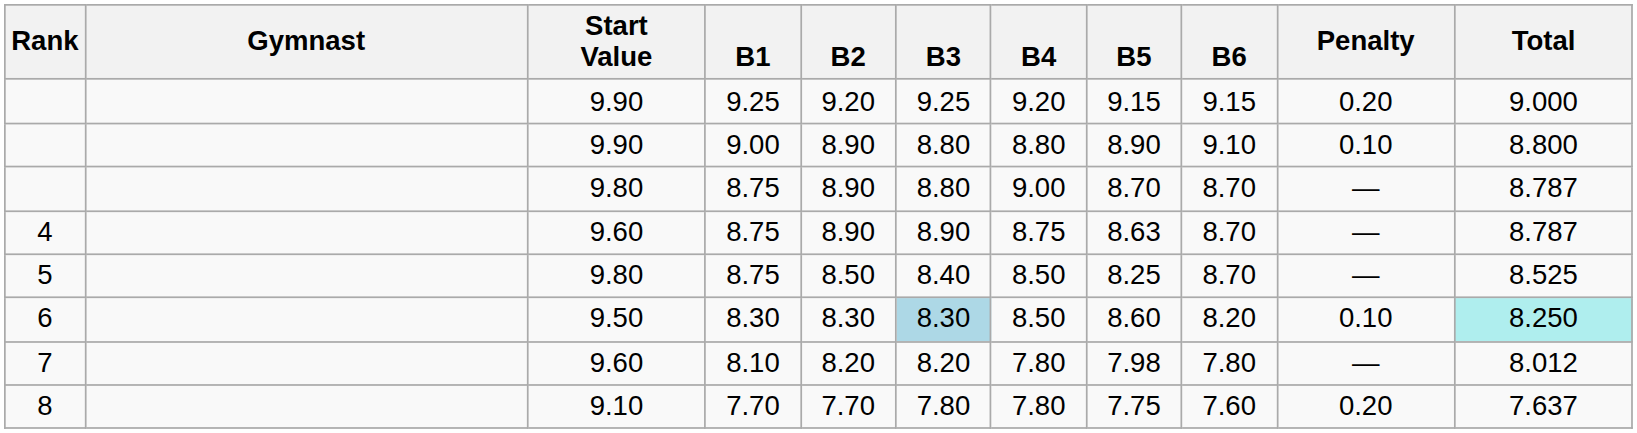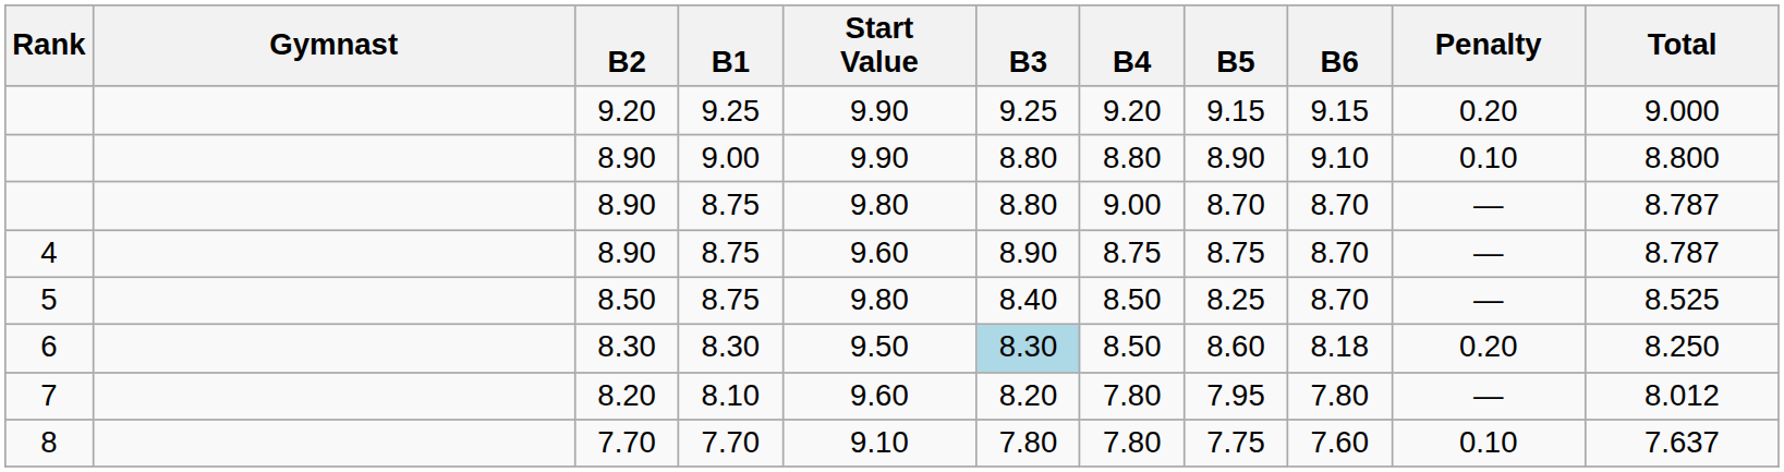 <table class="wikitable" style="text-align:center">
 <tr>
 <th>Rank</th>
 <th width=250>Gymnast</th>
+<th style="vertical-align:bottom; width:3em">B2</th>
+<th style="vertical-align:bottom; width:3em">B1</th>
 <th style="width:6em">Start<br>Value</th>
-<th style="vertical-align:bottom; width:3em">B1</th>
-<th style="vertical-align:bottom; width:3em">B2</th>
 <th style="vertical-align:bottom; width:3em">B3</th>
 <th style="vertical-align:bottom; width:3em">B4</th>
 <th style="vertical-align:bottom; width:3em">B5</th>
 <th style="vertical-align:bottom; width:3em">B6</th>
 <th style="width:6em">Penalty</th>
 <th style="width:6em">Total</th>
 </tr>
 <tr>
 <td></td>
 <td align=left></td>
+<td>9.20</td>
+<td>9.25</td>
 <td>9.90</td>
-<td>9.25</td>
-<td>9.20</td>
 <td>9.25</td>
 <td>9.20</td>
 <td>9.15</td>
 <td>9.15</td>
 <td>0.20</td>
 <td>9.000</td>
 </tr>
 <tr>
 <td></td>
 <td align=left></td>
+<td>8.90</td>
+<td>9.00</td>
 <td>9.90</td>
-<td>9.00</td>
-<td>8.90</td>
 <td>8.80</td>
 <td>8.80</td>
 <td>8.90</td>
 <td>9.10</td>
 <td>0.10</td>
 <td>8.800</td>
 </tr>
 <tr>
 <td></td>
 <td align=left></td>
+<td>8.90</td>
+<td>8.75</td>
 <td>9.80</td>
-<td>8.75</td>
-<td>8.90</td>
 <td>8.80</td>
 <td>9.00</td>
 <td>8.70</td>
 <td>8.70</td>
 <td>—</td>
 <td>8.787</td>
 </tr>
 <tr>
 <td>4</td>
 <td align=left></td>
-<td>9.60</td>
-<td>8.75</td>
-<td>8.90</td>
 <td>8.90</td>
 <td>8.75</td>
-<td>8.63</td>
+<td>9.60</td>
+<td>8.90</td>
+<td>8.75</td>
+<td>8.75</td>
 <td>8.70</td>
 <td>—</td>
 <td>8.787</td>
 </tr>
 <tr>
 <td>5</td>
 <td align=left></td>
+<td>8.50</td>
+<td>8.75</td>
 <td>9.80</td>
-<td>8.75</td>
-<td>8.50</td>
 <td>8.40</td>
 <td>8.50</td>
 <td>8.25</td>
 <td>8.70</td>
 <td>—</td>
 <td>8.525</td>
 </tr>
 <tr>
 <td>6</td>
 <td align=left></td>
-<td>9.50</td>
 <td>8.30</td>
 <td>8.30</td>
+<td>9.50</td>
 <td style="background: lightblue;">8.30</td>
 <td>8.50</td>
 <td>8.60</td>
-<td>8.20</td>
-<td>0.10</td>
-<td style="background: paleturquoise;">8.250</td>
+<td>8.18</td>
+<td>0.20</td>
+<td>8.250</td>
 </tr>
 <tr>
 <td>7</td>
 <td align=left></td>
+<td>8.20</td>
+<td>8.10</td>
 <td>9.60</td>
-<td>8.10</td>
-<td>8.20</td>
 <td>8.20</td>
 <td>7.80</td>
-<td>7.98</td>
+<td>7.95</td>
 <td>7.80</td>
 <td>—</td>
 <td>8.012</td>
 </tr>
 <tr>
 <td>8</td>
 <td align=left></td>
-<td>9.10</td>
 <td>7.70</td>
 <td>7.70</td>
+<td>9.10</td>
 <td>7.80</td>
 <td>7.80</td>
 <td>7.75</td>
 <td>7.60</td>
-<td>0.20</td>
+<td>0.10</td>
 <td>7.637</td>
 </tr>
 </table>
